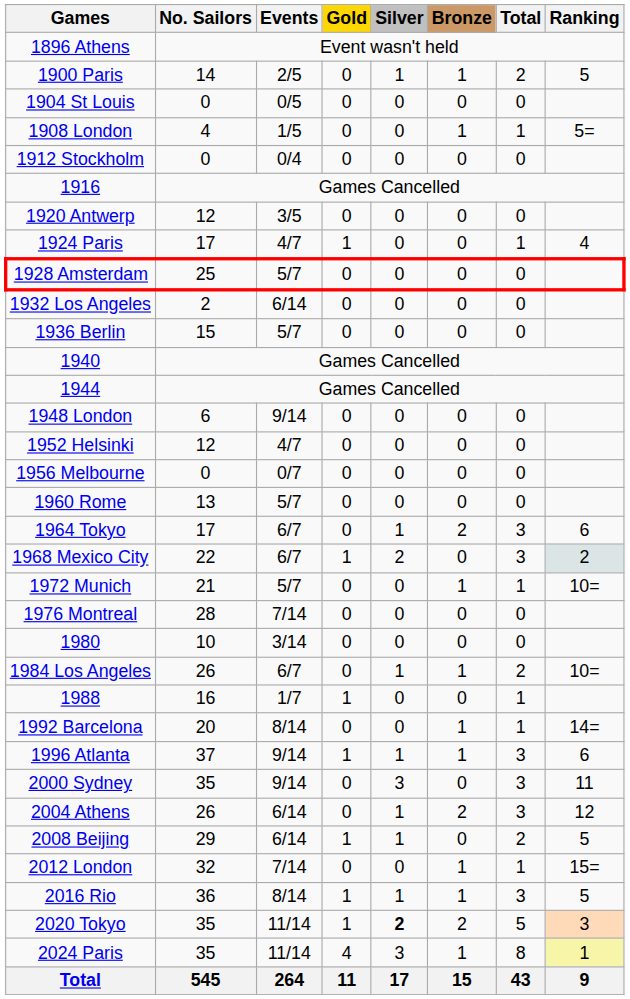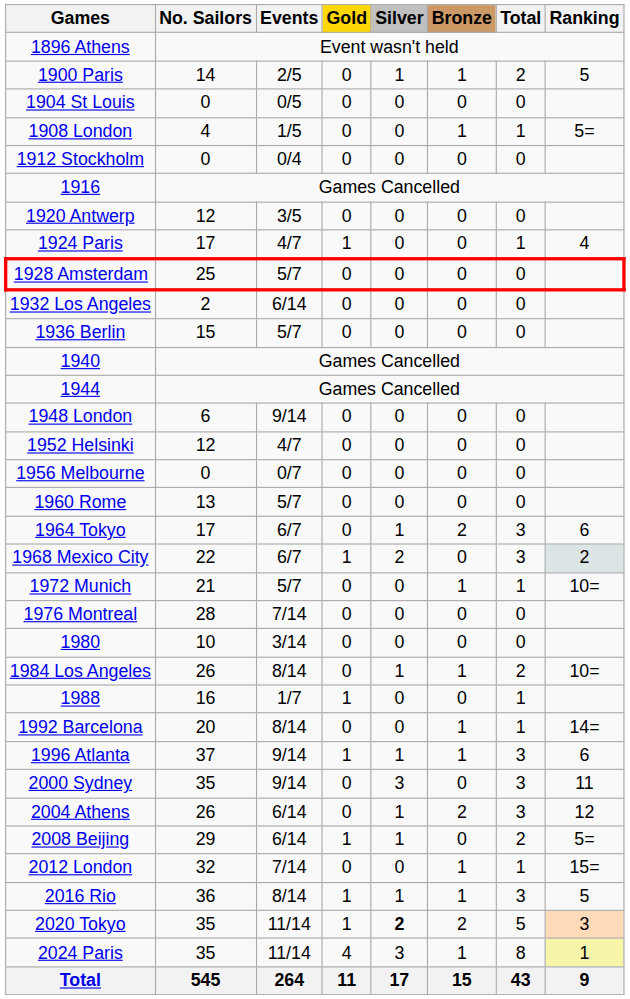 <table class="wikitable sortable" style="text-align:center">
 <tr>
 <th>Games</th>
 <th>No. Sailors</th>
 <th>Events</th>
 <th style="background-color:gold;">Gold</th>
 <th style="background-color:silver;">Silver</th>
 <th style="background-color:#c96;">Bronze</th>
 <th>Total</th>
 <th>Ranking</th>
 </tr>
 <tr>
 <td><a href='#'>1896 Athens</a></td>
 <td colspan=7>Event wasn't held</td>
 </tr>
 <tr>
 <td><a href='#'>1900 Paris</a></td>
 <td>14</td>
 <td>2/5</td>
 <td>0</td>
 <td>1</td>
 <td>1</td>
 <td>2</td>
 <td>5</td>
 </tr>
 <tr>
 <td><a href='#'>1904 St Louis</a></td>
 <td>0</td>
 <td>0/5</td>
 <td>0</td>
 <td>0</td>
 <td>0</td>
 <td>0</td>
 <td></td>
 </tr>
 <tr>
 <td><a href='#'>1908 London</a></td>
 <td>4</td>
 <td>1/5</td>
 <td>0</td>
 <td>0</td>
 <td>1</td>
 <td>1</td>
 <td>5=</td>
 </tr>
 <tr>
 <td><a href='#'>1912 Stockholm</a></td>
 <td>0</td>
 <td>0/4</td>
 <td>0</td>
 <td>0</td>
 <td>0</td>
 <td>0</td>
 <td></td>
 </tr>
 <tr>
 <td><a href='#'>1916</a></td>
 <td colspan=7>Games Cancelled</td>
 </tr>
 <tr>
 <td><a href='#'>1920 Antwerp</a></td>
 <td>12</td>
 <td>3/5</td>
 <td>0</td>
 <td>0</td>
 <td>0</td>
 <td>0</td>
 <td></td>
 </tr>
 <tr>
 <td><a href='#'>1924 Paris</a></td>
 <td>17</td>
 <td>4/7</td>
 <td>1</td>
 <td>0</td>
 <td>0</td>
 <td>1</td>
 <td>4</td>
 </tr>
 <tr align=center style="border: 3px solid red">
 <td><a href='#'>1928 Amsterdam</a></td>
 <td>25</td>
 <td>5/7</td>
 <td>0</td>
 <td>0</td>
 <td>0</td>
 <td>0</td>
 <td></td>
 </tr>
 <tr>
 <td><a href='#'>1932 Los Angeles</a></td>
 <td>2</td>
 <td>6/14</td>
 <td>0</td>
 <td>0</td>
 <td>0</td>
 <td>0</td>
 <td></td>
 </tr>
 <tr>
 <td><a href='#'>1936 Berlin</a></td>
 <td>15</td>
 <td>5/7</td>
 <td>0</td>
 <td>0</td>
 <td>0</td>
 <td>0</td>
 <td></td>
 </tr>
 <tr>
 <td><a href='#'>1940</a></td>
 <td colspan=7>Games Cancelled</td>
 </tr>
 <tr>
 <td><a href='#'>1944</a></td>
 <td colspan=7>Games Cancelled</td>
 </tr>
 <tr>
 <td><a href='#'>1948 London</a></td>
 <td>6</td>
 <td>9/14</td>
 <td>0</td>
 <td>0</td>
 <td>0</td>
 <td>0</td>
 <td></td>
 </tr>
 <tr>
 <td><a href='#'>1952 Helsinki</a></td>
 <td>12</td>
 <td>4/7</td>
 <td>0</td>
 <td>0</td>
 <td>0</td>
 <td>0</td>
 <td></td>
 </tr>
 <tr>
 <td><a href='#'>1956 Melbourne</a></td>
 <td>0</td>
 <td>0/7</td>
 <td>0</td>
 <td>0</td>
 <td>0</td>
 <td>0</td>
 <td></td>
 </tr>
 <tr>
 <td><a href='#'>1960 Rome</a></td>
 <td>13</td>
 <td>5/7</td>
 <td>0</td>
 <td>0</td>
 <td>0</td>
 <td>0</td>
 <td></td>
 </tr>
 <tr>
 <td><a href='#'>1964 Tokyo</a></td>
 <td>17</td>
 <td>6/7</td>
 <td>0</td>
 <td>1</td>
 <td>2</td>
 <td>3</td>
 <td>6</td>
 </tr>
 <tr>
 <td><a href='#'>1968 Mexico City</a></td>
 <td>22</td>
 <td>6/7</td>
 <td>1</td>
 <td>2</td>
 <td>0</td>
 <td>3</td>
 <td bgcolor=dce5e5>2</td>
 </tr>
 <tr>
 <td><a href='#'>1972 Munich</a></td>
 <td>21</td>
 <td>5/7</td>
 <td>0</td>
 <td>0</td>
 <td>1</td>
 <td>1</td>
 <td>10=</td>
 </tr>
 <tr>
 <td><a href='#'>1976 Montreal</a></td>
 <td>28</td>
 <td>7/14</td>
 <td>0</td>
 <td>0</td>
 <td>0</td>
 <td>0</td>
 <td></td>
 </tr>
 <tr>
 <td><a href='#'>1980</a></td>
 <td>10</td>
 <td>3/14</td>
 <td>0</td>
 <td>0</td>
 <td>0</td>
 <td>0</td>
 <td></td>
 </tr>
 <tr>
 <td><a href='#'>1984 Los Angeles</a></td>
 <td>26</td>
-<td>6/7</td>
+<td>8/14</td>
 <td>0</td>
 <td>1</td>
 <td>1</td>
 <td>2</td>
 <td>10=</td>
 </tr>
 <tr>
 <td><a href='#'>1988</a></td>
 <td>16</td>
 <td>1/7</td>
 <td>1</td>
 <td>0</td>
 <td>0</td>
 <td>1</td>
 <td></td>
 </tr>
 <tr>
 <td><a href='#'>1992 Barcelona</a></td>
 <td>20</td>
 <td>8/14</td>
 <td>0</td>
 <td>0</td>
 <td>1</td>
 <td>1</td>
 <td>14=</td>
 </tr>
 <tr>
 <td><a href='#'>1996 Atlanta</a></td>
 <td>37</td>
 <td>9/14</td>
 <td>1</td>
 <td>1</td>
 <td>1</td>
 <td>3</td>
 <td>6</td>
 </tr>
 <tr>
 <td><a href='#'>2000 Sydney</a></td>
 <td>35</td>
 <td>9/14</td>
 <td>0</td>
 <td>3</td>
 <td>0</td>
 <td>3</td>
 <td>11</td>
 </tr>
 <tr>
 <td><a href='#'>2004 Athens</a></td>
 <td>26</td>
 <td>6/14</td>
 <td>0</td>
 <td>1</td>
 <td>2</td>
 <td>3</td>
 <td>12</td>
 </tr>
 <tr>
 <td><a href='#'>2008 Beijing</a></td>
 <td>29</td>
 <td>6/14</td>
 <td>1</td>
 <td>1</td>
 <td>0</td>
 <td>2</td>
-<td>5</td>
+<td>5=</td>
 </tr>
 <tr>
 <td><a href='#'>2012 London</a></td>
 <td>32</td>
 <td>7/14</td>
 <td>0</td>
 <td>0</td>
 <td>1</td>
 <td>1</td>
 <td>15=</td>
 </tr>
 <tr>
 <td><a href='#'>2016 Rio</a></td>
 <td>36</td>
 <td>8/14</td>
 <td>1</td>
 <td>1</td>
 <td>1</td>
 <td>3</td>
 <td>5</td>
 </tr>
 <tr>
 <td><a href='#'>2020 Tokyo</a></td>
 <td>35</td>
 <td>11/14</td>
 <td>1</td>
 <td><strong>2</strong></td>
 <td>2</td>
 <td>5</td>
 <td bgcolor=ffdab9>3</td>
 </tr>
 <tr>
 <td><a href='#'>2024 Paris</a></td>
 <td>35</td>
 <td>11/14</td>
 <td>4</td>
 <td>3</td>
 <td>1</td>
 <td>8</td>
 <td bgcolor=F7F6A8>1</td>
 </tr>
 <tr>
 <th><a href='#'>Total</a></th>
 <th>545</th>
 <th>264</th>
 <th>11</th>
 <th>17</th>
 <th>15</th>
 <th>43</th>
 <th>9</th>
 </tr>
 </table>
